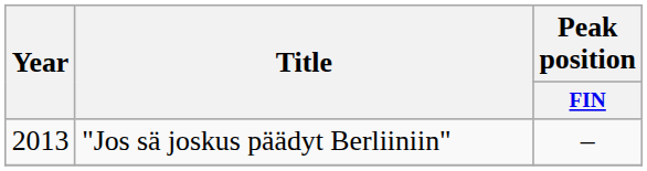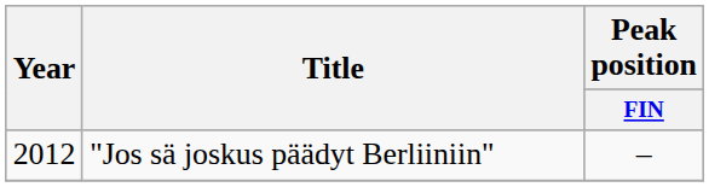 <table class="wikitable">
 <tr>
 <th align="center" rowspan="2" width="10">Year</th>
 <th align="center" rowspan="2" width="250">Title</th>
 <th align="center" colspan="1" width="20">Peak position</th>
 </tr>
 <tr>
 <th scope="col" style="width:3em;font-size:75%;"><a href='#'>FIN</a><br></th>
 </tr>
 <tr>
-<td>2013</td>
+<td>2012</td>
 <td>"Jos sä joskus päädyt Berliiniin"</td>
 <td style="text-align:center;">–</td>
 </tr>
 <tr>
 </tr>
 </table>
